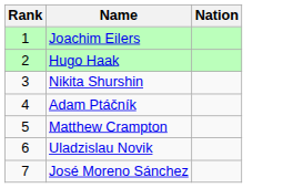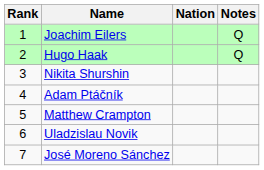 <table class="wikitable sortable" style="text-align:center">
 <tr>
 <th>Rank</th>
 <th>Name</th>
 <th>Nation</th>
+<th>Notes</th>
 </tr>
 <tr bgcolor=bbffbb>
 <td>1</td>
 <td align=left><a href='#'>Joachim Eilers</a></td>
 <td align=left></td>
+<td>Q</td>
 </tr>
 <tr bgcolor=bbffbb>
 <td>2</td>
 <td align=left><a href='#'>Hugo Haak</a></td>
 <td align=left></td>
+<td>Q</td>
 </tr>
 <tr>
 <td>3</td>
 <td align=left><a href='#'>Nikita Shurshin</a></td>
 <td align=left></td>
+<td></td>
 </tr>
 <tr>
 <td>4</td>
 <td align=left><a href='#'>Adam Ptáčník</a></td>
 <td align=left></td>
+<td></td>
 </tr>
 <tr>
 <td>5</td>
 <td align=left><a href='#'>Matthew Crampton</a></td>
 <td align=left></td>
+<td></td>
 </tr>
 <tr>
 <td>6</td>
 <td align=left><a href='#'>Uladzislau Novik</a></td>
 <td align=left></td>
+<td></td>
 </tr>
 <tr>
 <td>7</td>
 <td align=left><a href='#'>José Moreno Sánchez</a></td>
 <td align=left></td>
+<td></td>
 </tr>
 </table>
